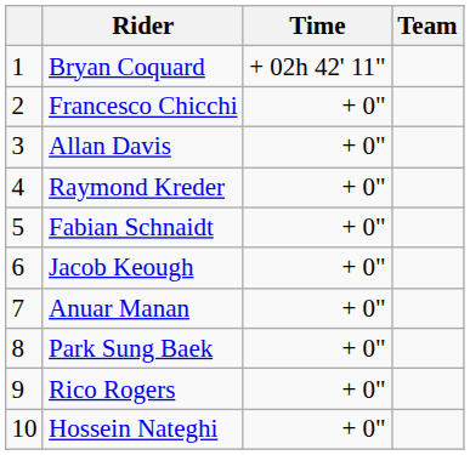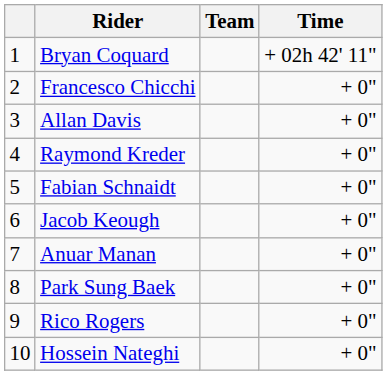 <table class=wikitable>
 <tr>
 <th></th>
 <th>Rider</th>
+<th>Team</th>
 <th>Time</th>
-<th>Team</th>
 </tr>
 <tr>
 <td>1</td>
 <td> <a href='#'>Bryan Coquard</a></td>
+<td></td>
 <td align=right>+ 02h 42' 11"</td>
-<td></td>
 </tr>
 <tr>
 <td>2</td>
 <td> <a href='#'>Francesco Chicchi</a></td>
+<td></td>
 <td align=right>+ 0"</td>
-<td></td>
 </tr>
 <tr>
 <td>3</td>
 <td> <a href='#'>Allan Davis</a></td>
+<td></td>
 <td align=right>+ 0"</td>
-<td></td>
 </tr>
 <tr>
 <td>4</td>
 <td> <a href='#'>Raymond Kreder</a></td>
+<td></td>
 <td align=right>+ 0"</td>
-<td></td>
 </tr>
 <tr>
 <td>5</td>
 <td> <a href='#'>Fabian Schnaidt</a></td>
+<td></td>
 <td align=right>+ 0"</td>
-<td></td>
 </tr>
 <tr>
 <td>6</td>
 <td> <a href='#'>Jacob Keough</a></td>
+<td></td>
 <td align=right>+ 0"</td>
-<td></td>
 </tr>
 <tr>
 <td>7</td>
 <td> <a href='#'>Anuar Manan</a></td>
+<td></td>
 <td align=right>+ 0"</td>
-<td></td>
 </tr>
 <tr>
 <td>8</td>
 <td> <a href='#'>Park Sung Baek</a></td>
+<td></td>
 <td align=right>+ 0"</td>
-<td></td>
 </tr>
 <tr>
 <td>9</td>
 <td> <a href='#'>Rico Rogers</a></td>
+<td></td>
 <td align=right>+ 0"</td>
-<td></td>
 </tr>
 <tr>
 <td>10</td>
 <td> <a href='#'>Hossein Nateghi</a></td>
+<td></td>
 <td align=right>+ 0"</td>
-<td></td>
 </tr>
 </table>
